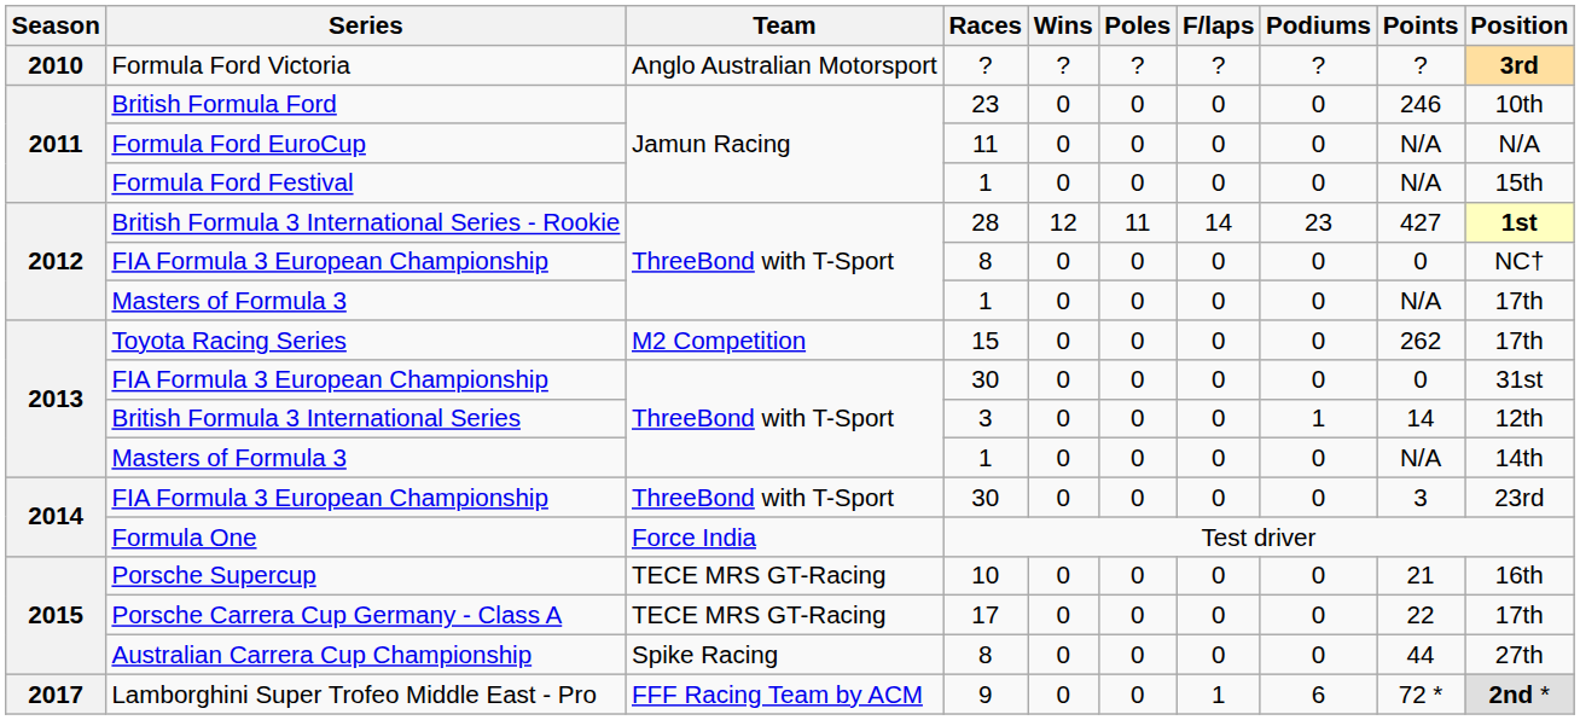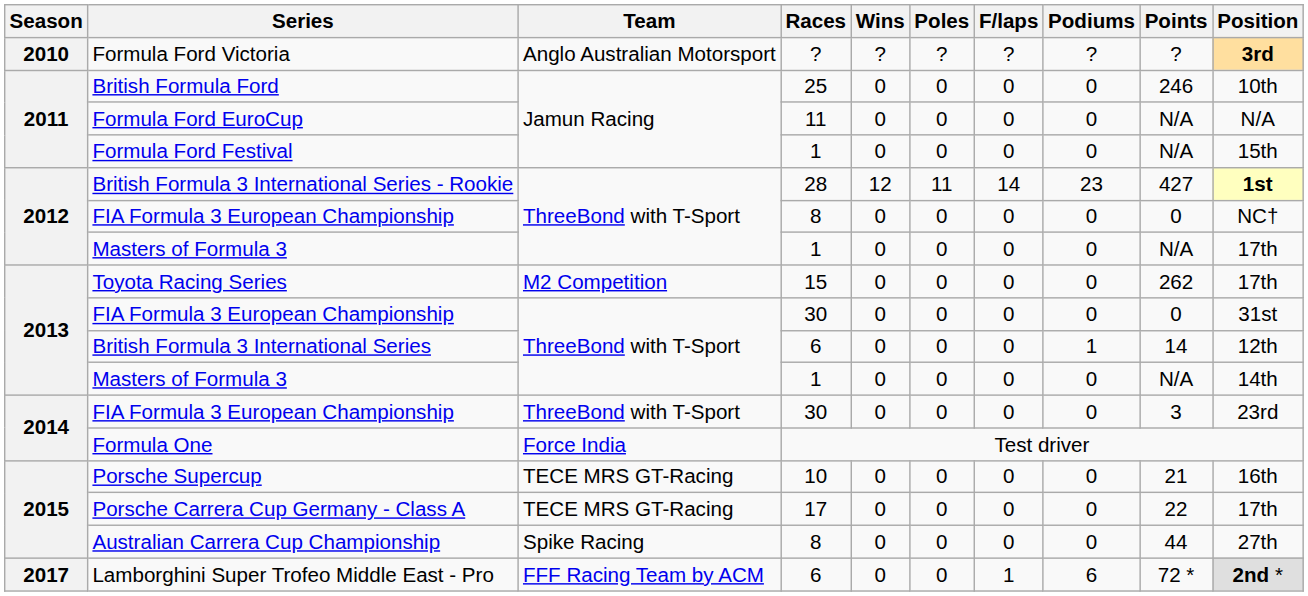 <table class="wikitable" style="font-size: 90%; text-align:center">
 <tr>
 <th>Season</th>
 <th>Series</th>
 <th>Team</th>
 <th>Races</th>
 <th>Wins</th>
 <th>Poles</th>
 <th>F/laps</th>
 <th>Podiums</th>
 <th>Points</th>
 <th>Position</th>
 </tr>
 <tr>
 <th>2010</th>
 <td align=left>Formula Ford Victoria</td>
 <td align=left>Anglo Australian Motorsport</td>
 <td>?</td>
 <td>?</td>
 <td>?</td>
 <td>?</td>
 <td>?</td>
 <td>?</td>
 <td style="background:#FFDF9F;"><strong>3rd</strong></td>
 </tr>
 <tr>
 <th rowspan=3>2011</th>
 <td align=left><a href='#'>British Formula Ford</a></td>
 <td align=left rowspan=3>Jamun Racing</td>
-<td>23</td>
+<td>25</td>
 <td>0</td>
 <td>0</td>
 <td>0</td>
 <td>0</td>
 <td>246</td>
 <td>10th</td>
 </tr>
 <tr>
 <td align=left><a href='#'>Formula Ford EuroCup</a></td>
 <td>11</td>
 <td>0</td>
 <td>0</td>
 <td>0</td>
 <td>0</td>
 <td>N/A</td>
 <td>N/A</td>
 </tr>
 <tr>
 <td align=left><a href='#'>Formula Ford Festival</a></td>
 <td>1</td>
 <td>0</td>
 <td>0</td>
 <td>0</td>
 <td>0</td>
 <td>N/A</td>
 <td>15th</td>
 </tr>
 <tr>
 <th rowspan=3>2012</th>
 <td align=left><a href='#'>British Formula 3 International Series - Rookie</a></td>
 <td align=left rowspan=3><a href='#'>ThreeBond</a> with T-Sport</td>
 <td>28</td>
 <td>12</td>
 <td>11</td>
 <td>14</td>
 <td>23</td>
 <td>427</td>
 <td style="background:#FFFFBF;"><strong>1st</strong></td>
 </tr>
 <tr>
 <td align=left><a href='#'>FIA Formula 3 European Championship</a></td>
 <td>8</td>
 <td>0</td>
 <td>0</td>
 <td>0</td>
 <td>0</td>
 <td>0</td>
 <td>NC†</td>
 </tr>
 <tr>
 <td align=left><a href='#'>Masters of Formula 3</a></td>
 <td>1</td>
 <td>0</td>
 <td>0</td>
 <td>0</td>
 <td>0</td>
 <td>N/A</td>
 <td>17th</td>
 </tr>
 <tr>
 <th rowspan=4>2013</th>
 <td align=left><a href='#'>Toyota Racing Series</a></td>
 <td align=left><a href='#'>M2 Competition</a></td>
 <td>15</td>
 <td>0</td>
 <td>0</td>
 <td>0</td>
 <td>0</td>
 <td>262</td>
 <td>17th</td>
 </tr>
 <tr>
 <td align=left><a href='#'>FIA Formula 3 European Championship</a></td>
 <td align=left rowspan=3><a href='#'>ThreeBond</a> with T-Sport</td>
 <td>30</td>
 <td>0</td>
 <td>0</td>
 <td>0</td>
 <td>0</td>
 <td>0</td>
 <td>31st</td>
 </tr>
 <tr>
 <td align=left><a href='#'>British Formula 3 International Series</a></td>
-<td>3</td>
+<td>6</td>
 <td>0</td>
 <td>0</td>
 <td>0</td>
 <td>1</td>
 <td>14</td>
 <td>12th</td>
 </tr>
 <tr>
 <td align=left><a href='#'>Masters of Formula 3</a></td>
 <td>1</td>
 <td>0</td>
 <td>0</td>
 <td>0</td>
 <td>0</td>
 <td>N/A</td>
 <td>14th</td>
 </tr>
 <tr>
 <th rowspan=2>2014</th>
 <td align=left><a href='#'>FIA Formula 3 European Championship</a></td>
 <td align=left><a href='#'>ThreeBond</a> with T-Sport</td>
 <td>30</td>
 <td>0</td>
 <td>0</td>
 <td>0</td>
 <td>0</td>
 <td>3</td>
 <td>23rd</td>
 </tr>
 <tr>
 <td align=left><a href='#'>Formula One</a></td>
 <td align=left><a href='#'>Force India</a></td>
 <td colspan=7>Test driver</td>
 </tr>
 <tr>
 <th rowspan=3>2015</th>
 <td align=left><a href='#'>Porsche Supercup</a></td>
 <td align=left>TECE MRS GT-Racing</td>
 <td>10</td>
 <td>0</td>
 <td>0</td>
 <td>0</td>
 <td>0</td>
 <td>21</td>
 <td>16th</td>
 </tr>
 <tr>
 <td align=left><a href='#'>Porsche Carrera Cup Germany - Class A</a></td>
 <td align=left>TECE MRS GT-Racing</td>
 <td>17</td>
 <td>0</td>
 <td>0</td>
 <td>0</td>
 <td>0</td>
 <td>22</td>
 <td>17th</td>
 </tr>
 <tr>
 <td align=left><a href='#'>Australian Carrera Cup Championship</a></td>
 <td align=left>Spike Racing</td>
 <td>8</td>
 <td>0</td>
 <td>0</td>
 <td>0</td>
 <td>0</td>
 <td>44</td>
 <td>27th</td>
 </tr>
 <tr>
 <th>2017</th>
 <td align=left>Lamborghini Super Trofeo Middle East - Pro</td>
 <td align=left><a href='#'>FFF Racing Team by ACM</a></td>
-<td>9</td>
+<td>6</td>
 <td>0</td>
 <td>0</td>
 <td>1</td>
 <td>6</td>
 <td>72 *</td>
 <td style="background: #dfdfdf"><strong>2nd</strong> *</td>
 </tr>
 </table>
